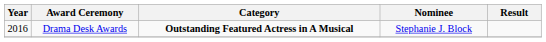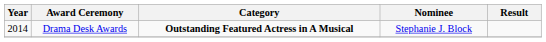 <table class="wikitable" width="95%" style="text-align: center">
 <tr>
 <th width="5%">Year</th>
 <th width="20%">Award Ceremony</th>
 <th width="45%">Category</th>
 <th width="20%">Nominee</th>
 <th width="10%">Result</th>
 </tr>
 <tr>
-<td>2016</td>
+<td>2014</td>
 <td><a href='#'>Drama Desk Awards</a></td>
 <td><strong>Outstanding Featured Actress in A Musical</strong></td>
 <td><a href='#'>Stephanie J. Block</a></td>
 <td></td>
 </tr>
 <tr>
 </tr>
 </table>
